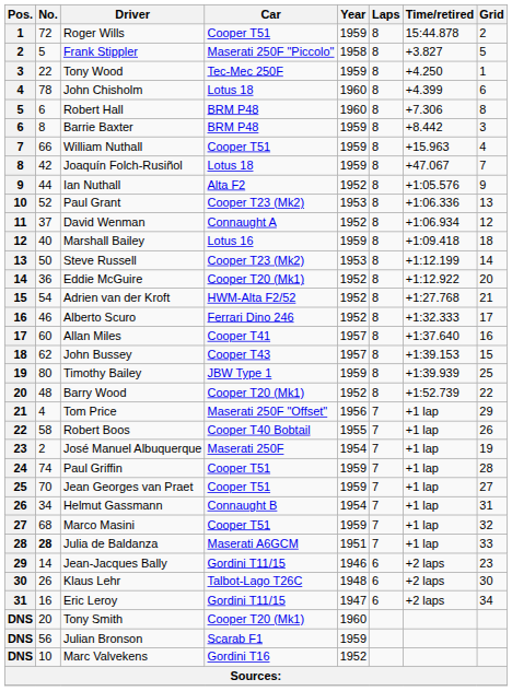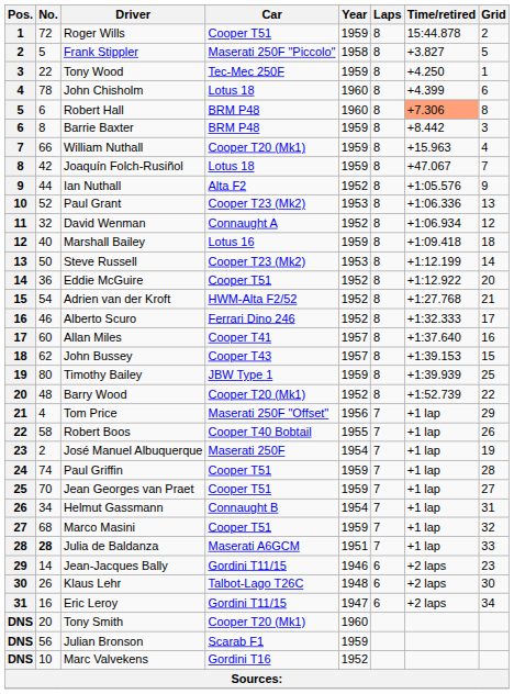 <table class="wikitable" style="font-size:90%">
 <tr>
 <th>Pos.</th>
 <th>No.</th>
 <th>Driver</th>
 <th>Car</th>
 <th>Year</th>
 <th>Laps</th>
 <th>Time/retired</th>
 <th>Grid</th>
 </tr>
 <tr>
 <th>1</th>
 <td>72</td>
 <td> Roger Wills</td>
 <td><a href='#'>Cooper T51</a></td>
 <td>1959</td>
 <td>8</td>
 <td>15:44.878</td>
 <td>2</td>
 </tr>
 <tr>
 <th>2</th>
 <td>5</td>
 <td> <a href='#'>Frank Stippler</a></td>
 <td><a href='#'>Maserati 250F "Piccolo"</a></td>
 <td>1958</td>
 <td>8</td>
 <td>+3.827</td>
 <td>5</td>
 </tr>
 <tr>
 <th>3</th>
 <td>22</td>
 <td> Tony Wood</td>
 <td><a href='#'>Tec-Mec 250F</a></td>
 <td>1959</td>
 <td>8</td>
 <td>+4.250</td>
 <td>1</td>
 </tr>
 <tr>
 <th>4</th>
 <td>78</td>
 <td> John Chisholm</td>
 <td><a href='#'>Lotus 18</a></td>
 <td>1960</td>
 <td>8</td>
 <td>+4.399</td>
 <td>6</td>
 </tr>
 <tr>
 <th>5</th>
 <td>6</td>
 <td> Robert Hall</td>
 <td><a href='#'>BRM P48</a></td>
 <td>1960</td>
 <td>8</td>
-<td>+7.306</td>
+<td style="background: lightsalmon;">+7.306</td>
 <td>8</td>
 </tr>
 <tr>
 <th>6</th>
 <td>8</td>
 <td> Barrie Baxter</td>
 <td><a href='#'>BRM P48</a></td>
 <td>1959</td>
 <td>8</td>
 <td>+8.442</td>
 <td>3</td>
 </tr>
 <tr>
 <th>7</th>
 <td>66</td>
 <td> William Nuthall</td>
-<td><a href='#'>Cooper T51</a></td>
+<td><a href='#'>Cooper T20 (Mk1)</a></td>
 <td>1959</td>
 <td>8</td>
 <td>+15.963</td>
 <td>4</td>
 </tr>
 <tr>
 <th>8</th>
 <td>42</td>
 <td> Joaquín Folch-Rusiñol</td>
 <td><a href='#'>Lotus 18</a></td>
 <td>1959</td>
 <td>8</td>
 <td>+47.067</td>
 <td>7</td>
 </tr>
 <tr>
 <th>9</th>
 <td>44</td>
 <td> Ian Nuthall</td>
 <td><a href='#'>Alta F2</a></td>
 <td>1952</td>
 <td>8</td>
 <td>+1:05.576</td>
 <td>9</td>
 </tr>
 <tr>
 <th>10</th>
 <td>52</td>
 <td> Paul Grant</td>
 <td><a href='#'>Cooper T23 (Mk2)</a></td>
 <td>1953</td>
 <td>8</td>
 <td>+1:06.336</td>
 <td>13</td>
 </tr>
 <tr>
 <th>11</th>
-<td>37</td>
+<td>32</td>
 <td> David Wenman</td>
 <td><a href='#'>Connaught A</a></td>
 <td>1952</td>
 <td>8</td>
 <td>+1:06.934</td>
 <td>12</td>
 </tr>
 <tr>
 <th>12</th>
 <td>40</td>
 <td> Marshall Bailey</td>
 <td><a href='#'>Lotus 16</a></td>
 <td>1959</td>
 <td>8</td>
 <td>+1:09.418</td>
 <td>18</td>
 </tr>
 <tr>
 <th>13</th>
 <td>50</td>
 <td> Steve Russell</td>
 <td><a href='#'>Cooper T23 (Mk2)</a></td>
 <td>1953</td>
 <td>8</td>
 <td>+1:12.199</td>
 <td>14</td>
 </tr>
 <tr>
 <th>14</th>
 <td>36</td>
 <td> Eddie McGuire</td>
-<td><a href='#'>Cooper T20 (Mk1)</a></td>
+<td><a href='#'>Cooper T51</a></td>
 <td>1952</td>
 <td>8</td>
 <td>+1:12.922</td>
 <td>20</td>
 </tr>
 <tr>
 <th>15</th>
 <td>54</td>
 <td> Adrien van der Kroft</td>
 <td><a href='#'>HWM-Alta F2/52</a></td>
 <td>1952</td>
 <td>8</td>
 <td>+1:27.768</td>
 <td>21</td>
 </tr>
 <tr>
 <th>16</th>
 <td>46</td>
 <td> Alberto Scuro</td>
 <td><a href='#'>Ferrari Dino 246</a></td>
 <td>1952</td>
 <td>8</td>
 <td>+1:32.333</td>
 <td>17</td>
 </tr>
 <tr>
 <th>17</th>
 <td>60</td>
 <td> Allan Miles</td>
 <td><a href='#'>Cooper T41</a></td>
 <td>1957</td>
 <td>8</td>
 <td>+1:37.640</td>
 <td>16</td>
 </tr>
 <tr>
 <th>18</th>
 <td>62</td>
 <td> John Bussey</td>
 <td><a href='#'>Cooper T43</a></td>
 <td>1957</td>
 <td>8</td>
 <td>+1:39.153</td>
 <td>15</td>
 </tr>
 <tr>
 <th>19</th>
 <td>80</td>
 <td> Timothy Bailey</td>
 <td><a href='#'>JBW Type 1</a></td>
 <td>1959</td>
 <td>8</td>
 <td>+1:39.939</td>
 <td>25</td>
 </tr>
 <tr>
 <th>20</th>
 <td>48</td>
 <td> Barry Wood</td>
 <td><a href='#'>Cooper T20 (Mk1)</a></td>
 <td>1952</td>
 <td>8</td>
 <td>+1:52.739</td>
 <td>22</td>
 </tr>
 <tr>
 <th>21</th>
 <td>4</td>
 <td> Tom Price</td>
 <td><a href='#'>Maserati 250F "Offset"</a></td>
 <td>1956</td>
 <td>7</td>
 <td>+1 lap</td>
 <td>29</td>
 </tr>
 <tr>
 <th>22</th>
 <td>58</td>
 <td> Robert Boos</td>
 <td><a href='#'>Cooper T40 Bobtail</a></td>
 <td>1955</td>
 <td>7</td>
 <td>+1 lap</td>
 <td>26</td>
 </tr>
 <tr>
 <th>23</th>
 <td>2</td>
 <td> José Manuel Albuquerque</td>
 <td><a href='#'>Maserati 250F</a></td>
 <td>1954</td>
 <td>7</td>
 <td>+1 lap</td>
 <td>19</td>
 </tr>
 <tr>
 <th>24</th>
 <td>74</td>
 <td> Paul Griffin</td>
 <td><a href='#'>Cooper T51</a></td>
 <td>1959</td>
 <td>7</td>
 <td>+1 lap</td>
 <td>28</td>
 </tr>
 <tr>
 <th>25</th>
 <td>70</td>
 <td> Jean Georges van Praet</td>
 <td><a href='#'>Cooper T51</a></td>
 <td>1959</td>
 <td>7</td>
 <td>+1 lap</td>
 <td>27</td>
 </tr>
 <tr>
 <th>26</th>
 <td>34</td>
 <td> Helmut Gassmann</td>
 <td><a href='#'>Connaught B</a></td>
 <td>1954</td>
 <td>7</td>
 <td>+1 lap</td>
 <td>31</td>
 </tr>
 <tr>
 <th>27</th>
 <td>68</td>
 <td> Marco Masini</td>
 <td><a href='#'>Cooper T51</a></td>
 <td>1959</td>
 <td>7</td>
 <td>+1 lap</td>
 <td>32</td>
 </tr>
 <tr>
 <th>28</th>
 <td><strong>28</strong></td>
 <td> Julia de Baldanza</td>
 <td><a href='#'>Maserati A6GCM</a></td>
 <td>1951</td>
 <td>7</td>
 <td>+1 lap</td>
 <td>33</td>
 </tr>
 <tr>
 <th>29</th>
 <td>14</td>
 <td> Jean-Jacques Bally</td>
 <td><a href='#'>Gordini T11/15</a></td>
 <td>1946</td>
 <td>6</td>
 <td>+2 laps</td>
 <td>23</td>
 </tr>
 <tr>
 <th>30</th>
 <td>26</td>
 <td> Klaus Lehr</td>
 <td><a href='#'>Talbot-Lago T26C</a></td>
 <td>1948</td>
 <td>6</td>
 <td>+2 laps</td>
 <td>30</td>
 </tr>
 <tr>
 <th>31</th>
 <td>16</td>
 <td> Eric Leroy</td>
 <td><a href='#'>Gordini T11/15</a></td>
 <td>1947</td>
 <td>6</td>
 <td>+2 laps</td>
 <td>34</td>
 </tr>
 <tr>
 <th>DNS</th>
 <td>20</td>
 <td> Tony Smith</td>
 <td><a href='#'>Cooper T20 (Mk1)</a></td>
 <td>1960</td>
 <td></td>
 <td></td>
 <td></td>
 </tr>
 <tr>
 <th>DNS</th>
 <td>56</td>
 <td> Julian Bronson</td>
 <td><a href='#'>Scarab F1</a></td>
 <td>1959</td>
 <td></td>
 <td></td>
 <td></td>
 </tr>
 <tr>
 <th>DNS</th>
 <td>10</td>
 <td> Marc Valvekens</td>
 <td><a href='#'>Gordini T16</a></td>
 <td>1952</td>
 <td></td>
 <td></td>
 <td></td>
 </tr>
 <tr style="background-color:#E5E4E2" align="center">
 <th colspan=8>Sources:</th>
 </tr>
 <tr>
 </tr>
 </table>
